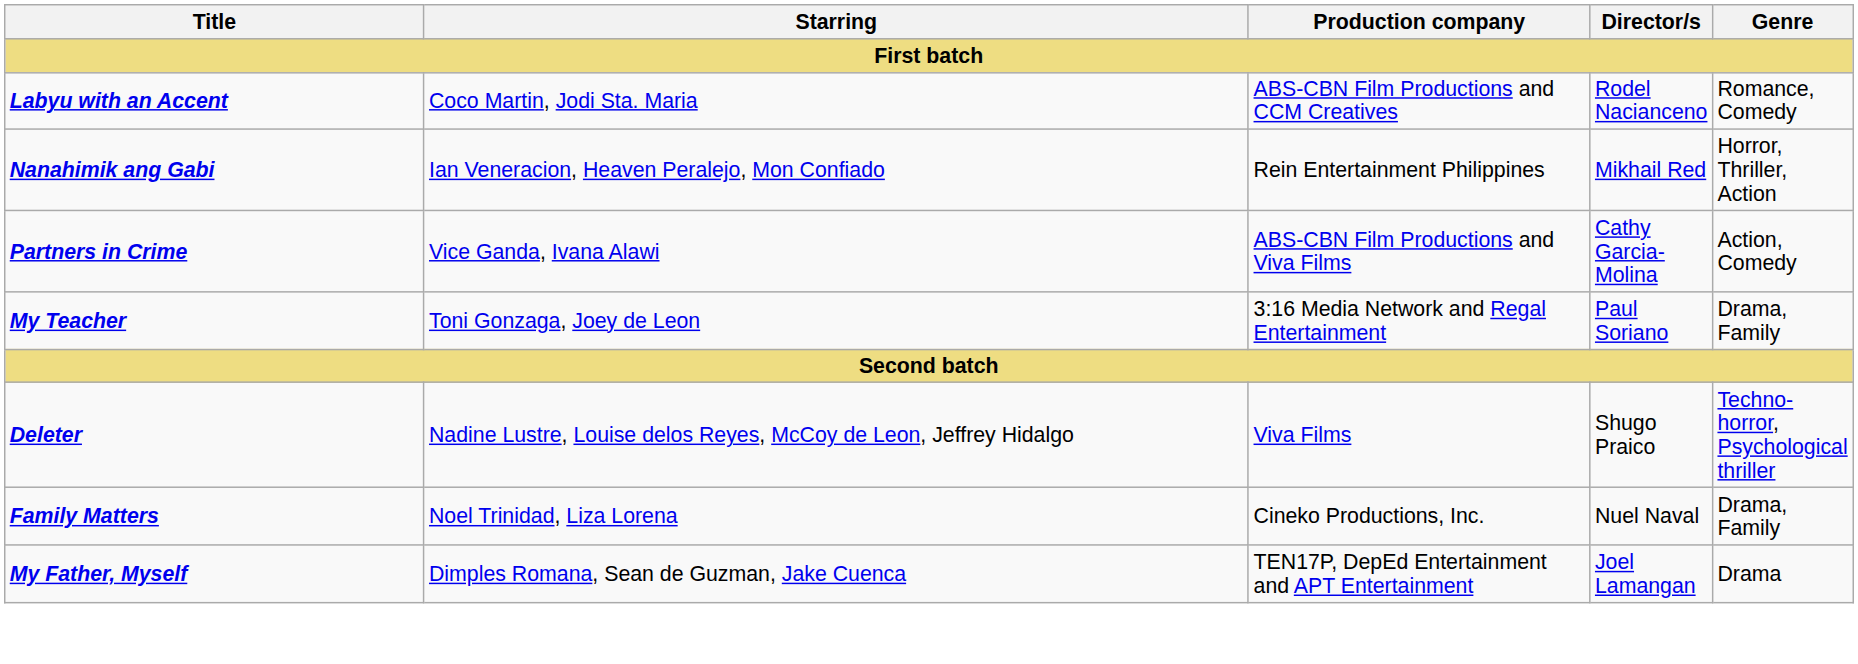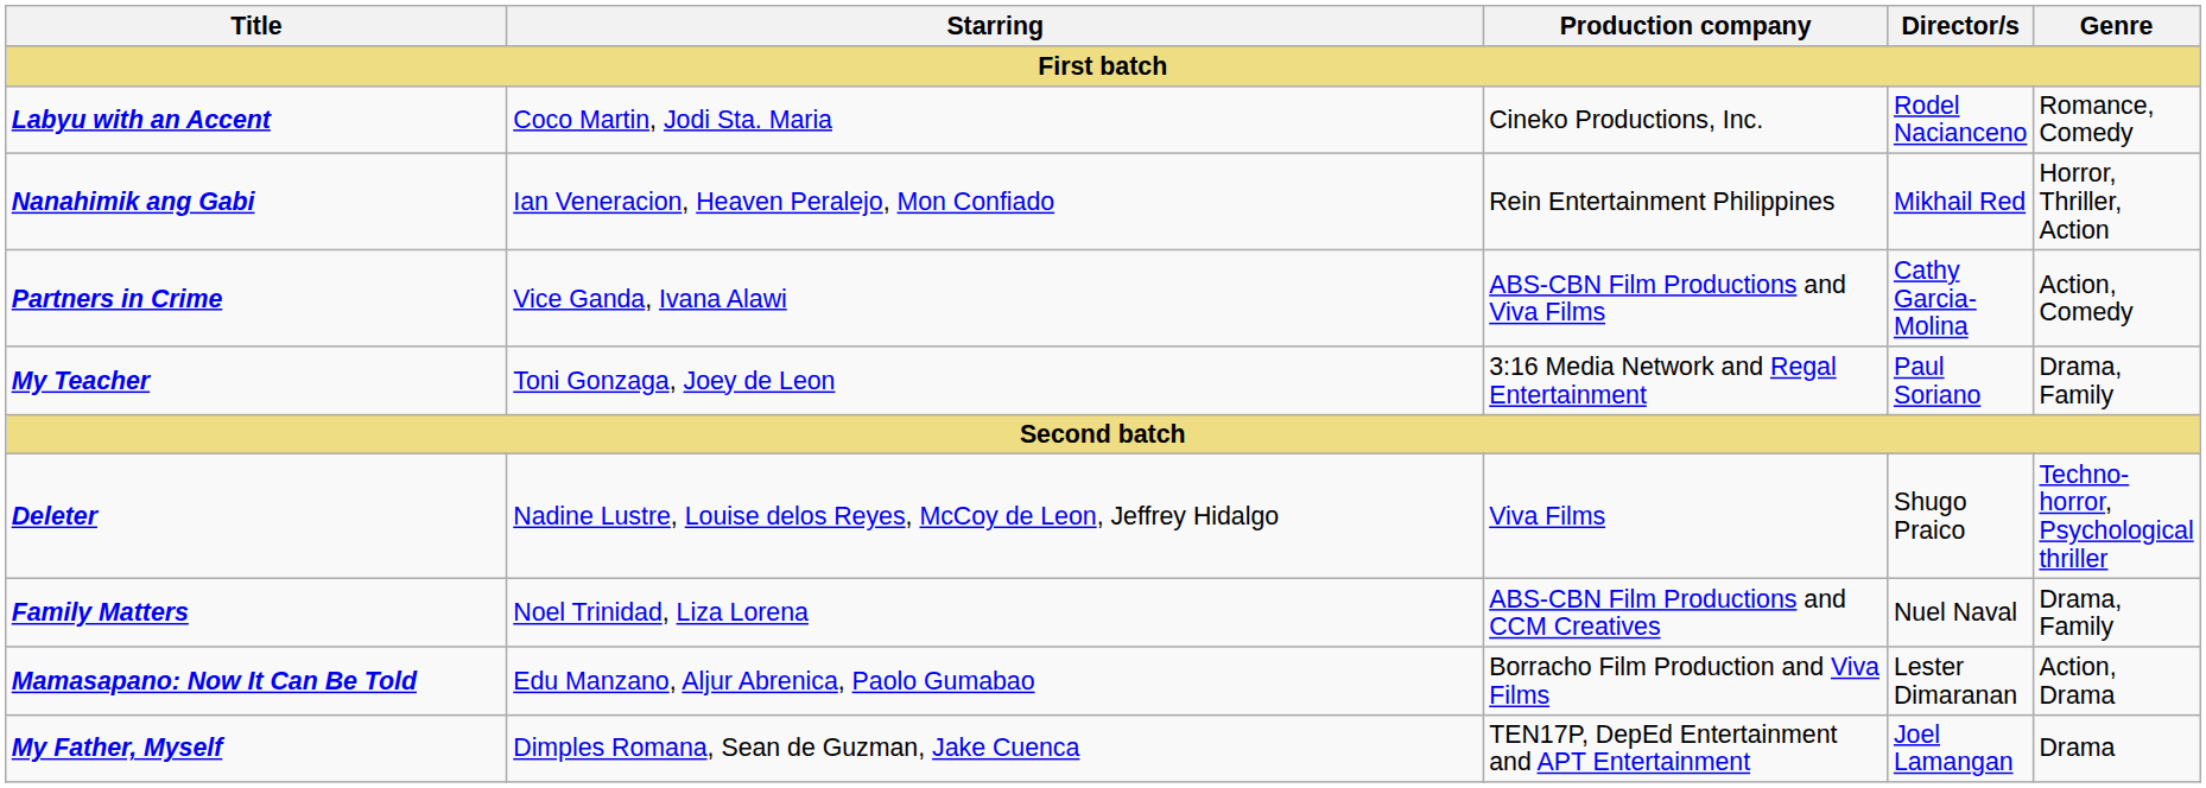 <table class="wikitable" style="font-size: 90%;">
 <tr>
 <th width=25%>Title</th>
 <th width=50%>Starring</th>
 <th width=20%>Production company</th>
 <th width=20%>Director/s</th>
 <th>Genre</th>
 </tr>
 <tr>
 <th style="background:#EEDD82" colspan=5>First batch</th>
 </tr>
 <tr>
 <td><strong><em><a href='#'>Labyu with an Accent</a></em></strong></td>
 <td><a href='#'>Coco Martin</a>, <a href='#'>Jodi Sta. Maria</a></td>
-<td><a href='#'>ABS-CBN Film Productions</a> and <a href='#'>CCM Creatives</a></td>
+<td>Cineko Productions, Inc.</td>
 <td><a href='#'>Rodel Nacianceno</a></td>
 <td>Romance, Comedy</td>
 </tr>
 <tr>
 <td><strong><em><a href='#'>Nanahimik ang Gabi</a></em></strong></td>
 <td><a href='#'>Ian Veneracion</a>, <a href='#'>Heaven Peralejo</a>, <a href='#'>Mon Confiado</a></td>
 <td>Rein Entertainment Philippines</td>
 <td><a href='#'>Mikhail Red</a></td>
 <td>Horror, Thriller, Action</td>
 </tr>
 <tr>
 <td><strong><em><a href='#'>Partners in Crime</a></em></strong></td>
 <td><a href='#'>Vice Ganda</a>, <a href='#'>Ivana Alawi</a></td>
 <td><a href='#'>ABS-CBN Film Productions</a> and <a href='#'>Viva Films</a></td>
 <td><a href='#'>Cathy Garcia-Molina</a></td>
 <td>Action, Comedy</td>
 </tr>
 <tr>
 <td><strong><em><a href='#'>My Teacher</a></em></strong></td>
 <td><a href='#'>Toni Gonzaga</a>, <a href='#'>Joey de Leon</a></td>
 <td>3:16 Media Network and <a href='#'>Regal Entertainment</a></td>
 <td><a href='#'>Paul Soriano</a></td>
 <td>Drama, Family</td>
 </tr>
 <tr>
 <th style="background:#EEDD82" colspan=5>Second batch</th>
 </tr>
 <tr>
 <td><strong><em><a href='#'>Deleter</a></em></strong></td>
 <td><a href='#'>Nadine Lustre</a>, <a href='#'>Louise delos Reyes</a>, <a href='#'>McCoy de Leon</a>, Jeffrey Hidalgo</td>
 <td><a href='#'>Viva Films</a></td>
 <td>Shugo Praico</td>
 <td><a href='#'>Techno-horror</a>, <a href='#'>Psychological thriller</a></td>
 </tr>
 <tr>
 <td><strong><em><a href='#'>Family Matters</a></em></strong></td>
 <td><a href='#'>Noel Trinidad</a>, <a href='#'>Liza Lorena</a></td>
-<td>Cineko Productions, Inc.</td>
+<td><a href='#'>ABS-CBN Film Productions</a> and <a href='#'>CCM Creatives</a></td>
 <td>Nuel Naval</td>
 <td>Drama, Family</td>
+</tr>
+<tr>
+<td><strong><em><a href='#'>Mamasapano: Now It Can Be Told</a></em></strong></td>
+<td><a href='#'>Edu Manzano</a>, <a href='#'>Aljur Abrenica</a>, <a href='#'>Paolo Gumabao</a></td>
+<td>Borracho Film Production and <a href='#'>Viva Films</a></td>
+<td>Lester Dimaranan</td>
+<td>Action, Drama</td>
 </tr>
 <tr>
 <td><strong><em><a href='#'>My Father, Myself</a></em></strong></td>
 <td><a href='#'>Dimples Romana</a>, Sean de Guzman, <a href='#'>Jake Cuenca</a></td>
 <td>TEN17P,  DepEd Entertainment and <a href='#'>APT Entertainment</a></td>
 <td><a href='#'>Joel Lamangan</a></td>
 <td>Drama</td>
 </tr>
 </table>
